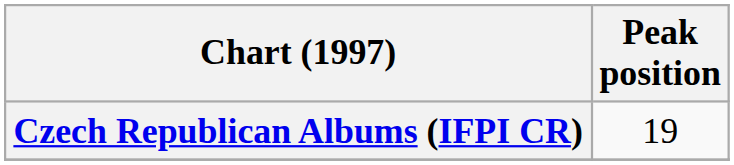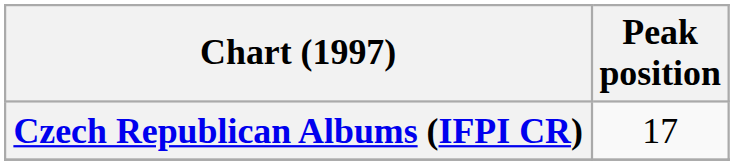 <table class="wikitable sortable plainrowheaders" style="text-align:center;">
 <tr>
 <th scope="col">Chart (1997)</th>
 <th scope="col">Peak<br>position</th>
 </tr>
 <tr>
 <th scope="row"><a href='#'>Czech Republican Albums</a> (<a href='#'>IFPI CR</a>)</th>
-<td style="text-align:center;">19</td>
+<td style="text-align:center;">17</td>
 </tr>
 <tr>
 </tr>
 <tr>
 </tr>
 </table>
